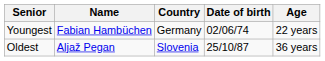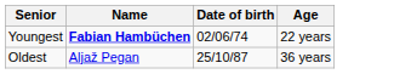 <table class="wikitable">
 <tr>
 <th>Senior</th>
 <th>Name</th>
-<th>Country</th>
 <th>Date of birth</th>
 <th>Age</th>
 </tr>
 <tr>
 <td>Youngest</td>
-<td><a href='#'>Fabian Hambüchen</a></td>
-<td>Germany </td>
+<td><strong><a href='#'>Fabian Hambüchen</a></strong></td>
 <td>02/06/74</td>
 <td>22 years</td>
 </tr>
 <tr>
 <td>Oldest</td>
 <td><a href='#'>Aljaž Pegan</a></td>
-<td><a href='#'>Slovenia</a> </td>
 <td>25/10/87</td>
 <td>36 years</td>
 </tr>
 </table>
